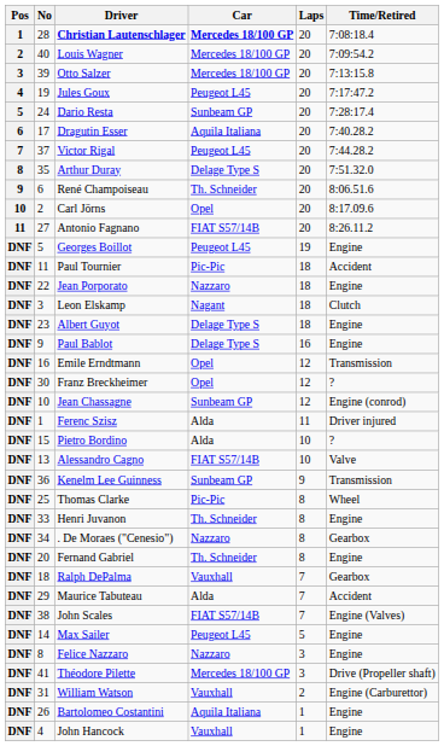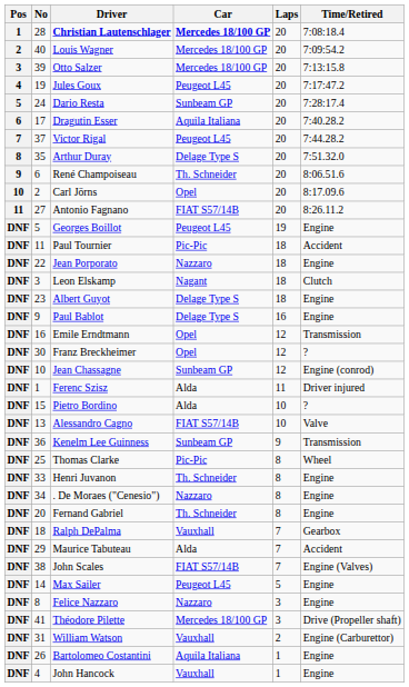 <table class="wikitable" style="font-size: 95%;">
 <tr>
 <th>Pos</th>
 <th>No</th>
 <th>Driver</th>
 <th>Car</th>
 <th>Laps</th>
 <th>Time/Retired</th>
 </tr>
 <tr>
 <th>1</th>
 <td>28</td>
 <td> <strong><a href='#'>Christian Lautenschlager</a></strong></td>
 <td><strong><a href='#'>Mercedes 18/100 GP</a></strong></td>
 <td>20</td>
 <td>7:08:18.4</td>
 </tr>
 <tr>
 <th>2</th>
 <td>40</td>
 <td> <a href='#'>Louis Wagner</a></td>
 <td><a href='#'>Mercedes 18/100 GP</a></td>
 <td>20</td>
 <td>7:09:54.2</td>
 </tr>
 <tr>
 <th>3</th>
 <td>39</td>
 <td> <a href='#'>Otto Salzer</a></td>
 <td><a href='#'>Mercedes 18/100 GP</a></td>
 <td>20</td>
 <td>7:13:15.8</td>
 </tr>
 <tr>
 <th>4</th>
 <td>19</td>
 <td> <a href='#'>Jules Goux</a></td>
 <td><a href='#'>Peugeot L45</a></td>
 <td>20</td>
 <td>7:17:47.2</td>
 </tr>
 <tr>
 <th>5</th>
 <td>24</td>
 <td> <a href='#'>Dario Resta</a></td>
 <td><a href='#'>Sunbeam GP</a></td>
 <td>20</td>
 <td>7:28:17.4</td>
 </tr>
 <tr>
 <th>6</th>
 <td>17</td>
 <td> <a href='#'>Dragutin Esser</a></td>
 <td><a href='#'>Aquila Italiana</a></td>
 <td>20</td>
 <td>7:40.28.2</td>
 </tr>
 <tr>
 <th>7</th>
 <td>37</td>
 <td> <a href='#'>Victor Rigal</a></td>
 <td><a href='#'>Peugeot L45</a></td>
 <td>20</td>
 <td>7:44.28.2</td>
 </tr>
 <tr>
 <th>8</th>
 <td>35</td>
 <td> <a href='#'>Arthur Duray</a></td>
 <td><a href='#'>Delage Type S</a></td>
 <td>20</td>
 <td>7:51.32.0</td>
 </tr>
 <tr>
 <th>9</th>
 <td>6</td>
 <td> René Champoiseau</td>
 <td><a href='#'>Th. Schneider</a></td>
 <td>20</td>
 <td>8:06.51.6</td>
 </tr>
 <tr>
 <th>10</th>
 <td>2</td>
 <td> Carl Jörns</td>
 <td><a href='#'>Opel</a></td>
 <td>20</td>
 <td>8:17.09.6</td>
 </tr>
 <tr>
 <th>11</th>
 <td>27</td>
 <td> Antonio Fagnano</td>
 <td><a href='#'>FIAT S57/14B</a></td>
 <td>20</td>
 <td>8:26.11.2</td>
 </tr>
 <tr>
 <th>DNF</th>
 <td>5</td>
 <td> <a href='#'>Georges Boillot</a></td>
 <td><a href='#'>Peugeot L45</a></td>
 <td>19</td>
 <td>Engine</td>
 </tr>
 <tr>
 <th>DNF</th>
 <td>11</td>
 <td> Paul Tournier</td>
 <td><a href='#'>Pic-Pic</a></td>
 <td>18</td>
 <td>Accident</td>
 </tr>
 <tr>
 <th>DNF</th>
 <td>22</td>
 <td> <a href='#'>Jean Porporato</a></td>
 <td><a href='#'>Nazzaro</a></td>
 <td>18</td>
 <td>Engine</td>
 </tr>
 <tr>
 <th>DNF</th>
 <td>3</td>
 <td> Leon Elskamp</td>
 <td><a href='#'>Nagant</a></td>
 <td>18</td>
 <td>Clutch</td>
 </tr>
 <tr>
 <th>DNF</th>
 <td>23</td>
 <td> <a href='#'>Albert Guyot</a></td>
 <td><a href='#'>Delage Type S</a></td>
 <td>18</td>
 <td>Engine</td>
 </tr>
 <tr>
 <th>DNF</th>
 <td>9</td>
 <td> <a href='#'>Paul Bablot</a></td>
 <td><a href='#'>Delage Type S</a></td>
 <td>16</td>
 <td>Engine</td>
 </tr>
 <tr>
 <th>DNF</th>
 <td>16</td>
 <td> Emile Erndtmann</td>
 <td><a href='#'>Opel</a></td>
 <td>12</td>
 <td>Transmission</td>
 </tr>
 <tr>
 <th>DNF</th>
 <td>30</td>
 <td> Franz Breckheimer</td>
 <td><a href='#'>Opel</a></td>
 <td>12</td>
 <td>?</td>
 </tr>
 <tr>
 <th>DNF</th>
 <td>10</td>
 <td> <a href='#'>Jean Chassagne</a></td>
 <td><a href='#'>Sunbeam GP</a></td>
 <td>12</td>
 <td>Engine (conrod)</td>
 </tr>
 <tr>
 <th>DNF</th>
 <td>1</td>
 <td> <a href='#'>Ferenc Szisz</a></td>
 <td>Alda</td>
 <td>11</td>
 <td>Driver injured</td>
 </tr>
 <tr>
 <th>DNF</th>
 <td>15</td>
 <td> <a href='#'>Pietro Bordino</a></td>
 <td>Alda</td>
 <td>10</td>
 <td>?</td>
 </tr>
 <tr>
 <th>DNF</th>
 <td>13</td>
 <td> <a href='#'>Alessandro Cagno</a></td>
 <td><a href='#'>FIAT S57/14B</a></td>
 <td>10</td>
 <td>Valve</td>
 </tr>
 <tr>
 <th>DNF</th>
 <td>36</td>
 <td> <a href='#'>Kenelm Lee Guinness</a></td>
 <td><a href='#'>Sunbeam GP</a></td>
 <td>9</td>
 <td>Transmission</td>
 </tr>
 <tr>
 <th>DNF</th>
 <td>25</td>
 <td> Thomas Clarke</td>
 <td><a href='#'>Pic-Pic</a></td>
 <td>8</td>
 <td>Wheel</td>
 </tr>
 <tr>
 <th>DNF</th>
 <td>33</td>
 <td> Henri Juvanon</td>
 <td><a href='#'>Th. Schneider</a></td>
 <td>8</td>
 <td>Engine</td>
 </tr>
 <tr>
 <th>DNF</th>
 <td>34</td>
 <td> . De Moraes ("Cenesio")</td>
 <td><a href='#'>Nazzaro</a></td>
 <td>8</td>
-<td>Gearbox</td>
+<td>Engine</td>
 </tr>
 <tr>
 <th>DNF</th>
 <td>20</td>
 <td> Fernand Gabriel</td>
 <td><a href='#'>Th. Schneider</a></td>
 <td>8</td>
 <td>Engine</td>
 </tr>
 <tr>
 <th>DNF</th>
 <td>18</td>
 <td> <a href='#'>Ralph DePalma</a></td>
 <td><a href='#'>Vauxhall</a></td>
 <td>7</td>
 <td>Gearbox</td>
 </tr>
 <tr>
 <th>DNF</th>
 <td>29</td>
 <td> Maurice Tabuteau</td>
 <td>Alda</td>
 <td>7</td>
 <td>Accident</td>
 </tr>
 <tr>
 <th>DNF</th>
 <td>38</td>
 <td> John Scales</td>
 <td><a href='#'>FIAT S57/14B</a></td>
 <td>7</td>
 <td>Engine (Valves)</td>
 </tr>
 <tr>
 <th>DNF</th>
 <td>14</td>
 <td> <a href='#'>Max Sailer</a></td>
 <td><a href='#'>Peugeot L45</a></td>
 <td>5</td>
 <td>Engine</td>
 </tr>
 <tr>
 <th>DNF</th>
 <td>8</td>
 <td> <a href='#'>Felice Nazzaro</a></td>
 <td><a href='#'>Nazzaro</a></td>
 <td>3</td>
 <td>Engine</td>
 </tr>
 <tr>
 <th>DNF</th>
 <td>41</td>
 <td> <a href='#'>Théodore Pilette</a></td>
 <td><a href='#'>Mercedes 18/100 GP</a></td>
 <td>3</td>
 <td>Drive (Propeller shaft)</td>
 </tr>
 <tr>
 <th>DNF</th>
 <td>31</td>
 <td> <a href='#'>William Watson</a></td>
 <td><a href='#'>Vauxhall</a></td>
 <td>2</td>
 <td>Engine (Carburettor)</td>
 </tr>
 <tr>
 <th>DNF</th>
 <td>26</td>
 <td> <a href='#'>Bartolomeo Costantini</a></td>
 <td><a href='#'>Aquila Italiana</a></td>
 <td>1</td>
 <td>Engine</td>
 </tr>
 <tr>
 <th>DNF</th>
 <td>4</td>
 <td> John Hancock</td>
 <td><a href='#'>Vauxhall</a></td>
 <td>1</td>
 <td>Engine</td>
 </tr>
 </table>
